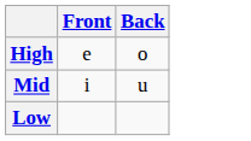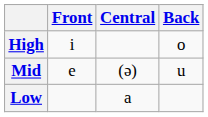 <table class="wikitable" style="text-align:center">
 <tr>
 <th></th>
 <th><a href='#'>Front</a></th>
+<th><a href='#'>Central</a></th>
 <th><a href='#'>Back</a></th>
 </tr>
 <tr>
 <th><a href='#'>High</a></th>
-<td>e</td>
+<td>i</td>
+<td></td>
 <td>o</td>
 </tr>
 <tr>
 <th><a href='#'>Mid</a></th>
-<td>i</td>
+<td>e</td>
+<td>(ə)</td>
 <td>u</td>
 </tr>
 <tr>
 <th><a href='#'>Low</a></th>
 <td></td>
+<td>a</td>
 <td></td>
 </tr>
 </table>
